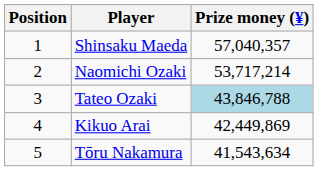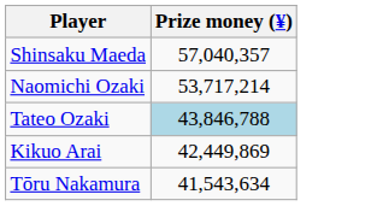 <table class="wikitable">
 <tr>
-<th>Position</th>
 <th>Player</th>
 <th>Prize money (<a href='#'>¥</a>)</th>
 </tr>
 <tr>
-<td align=center>1</td>
 <td> <a href='#'>Shinsaku Maeda</a></td>
 <td align=center>57,040,357</td>
 </tr>
 <tr>
-<td align=center>2</td>
 <td> <a href='#'>Naomichi Ozaki</a></td>
 <td align=center>53,717,214</td>
 </tr>
 <tr>
-<td align=center>3</td>
 <td> <a href='#'>Tateo Ozaki</a></td>
 <td align=center style="background: lightblue;">43,846,788</td>
 </tr>
 <tr>
-<td align=center>4</td>
 <td> <a href='#'>Kikuo Arai</a></td>
 <td align=center>42,449,869</td>
 </tr>
 <tr>
-<td align=center>5</td>
 <td> <a href='#'>Tōru Nakamura</a></td>
 <td align=center>41,543,634</td>
 </tr>
 </table>
